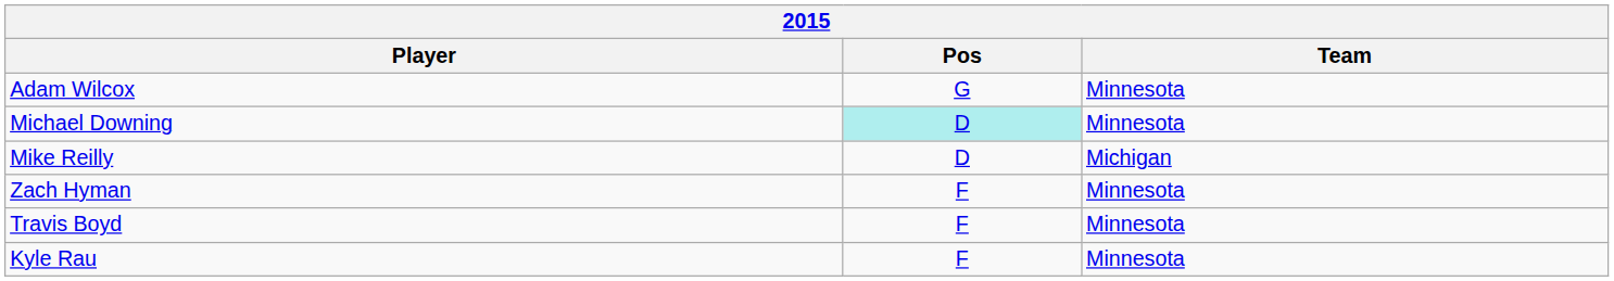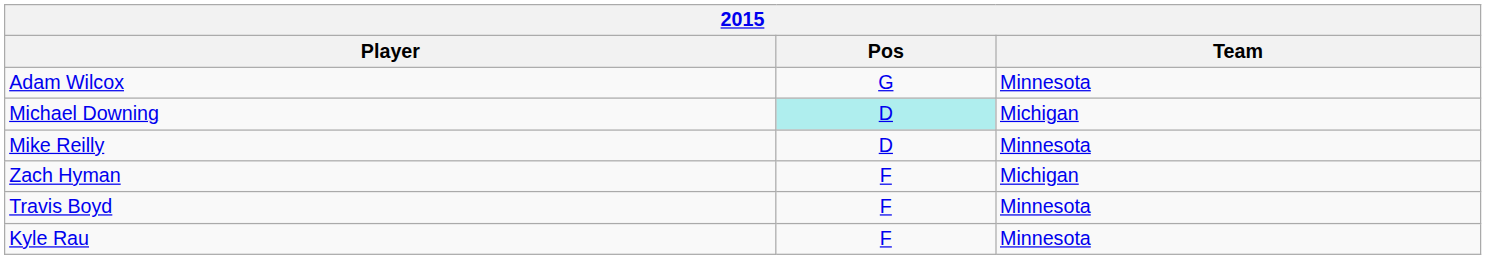 <table class="wikitable" width=95%>
 <tr>
 <th colspan=3><a href='#'>2015</a></th>
 </tr>
 <tr>
 <th>Player</th>
 <th>Pos</th>
 <th>Team</th>
 </tr>
 <tr>
 <td><a href='#'>Adam Wilcox</a></td>
 <td style="text-align:center;"><a href='#'>G</a></td>
 <td><a href='#'>Minnesota</a></td>
 </tr>
 <tr>
 <td><a href='#'>Michael Downing</a></td>
 <td style="background: paleturquoise; text-align:center;"><a href='#'>D</a></td>
-<td><a href='#'>Minnesota</a></td>
+<td><a href='#'>Michigan</a></td>
 </tr>
 <tr>
 <td><a href='#'>Mike Reilly</a></td>
 <td style="text-align:center;"><a href='#'>D</a></td>
-<td><a href='#'>Michigan</a></td>
+<td><a href='#'>Minnesota</a></td>
 </tr>
 <tr>
 <td><a href='#'>Zach Hyman</a></td>
 <td style="text-align:center;"><a href='#'>F</a></td>
-<td><a href='#'>Minnesota</a></td>
+<td><a href='#'>Michigan</a></td>
 </tr>
 <tr>
 <td><a href='#'>Travis Boyd</a></td>
 <td style="text-align:center;"><a href='#'>F</a></td>
 <td><a href='#'>Minnesota</a></td>
 </tr>
 <tr>
 <td><a href='#'>Kyle Rau</a></td>
 <td style="text-align:center;"><a href='#'>F</a></td>
 <td><a href='#'>Minnesota</a></td>
 </tr>
 </table>
